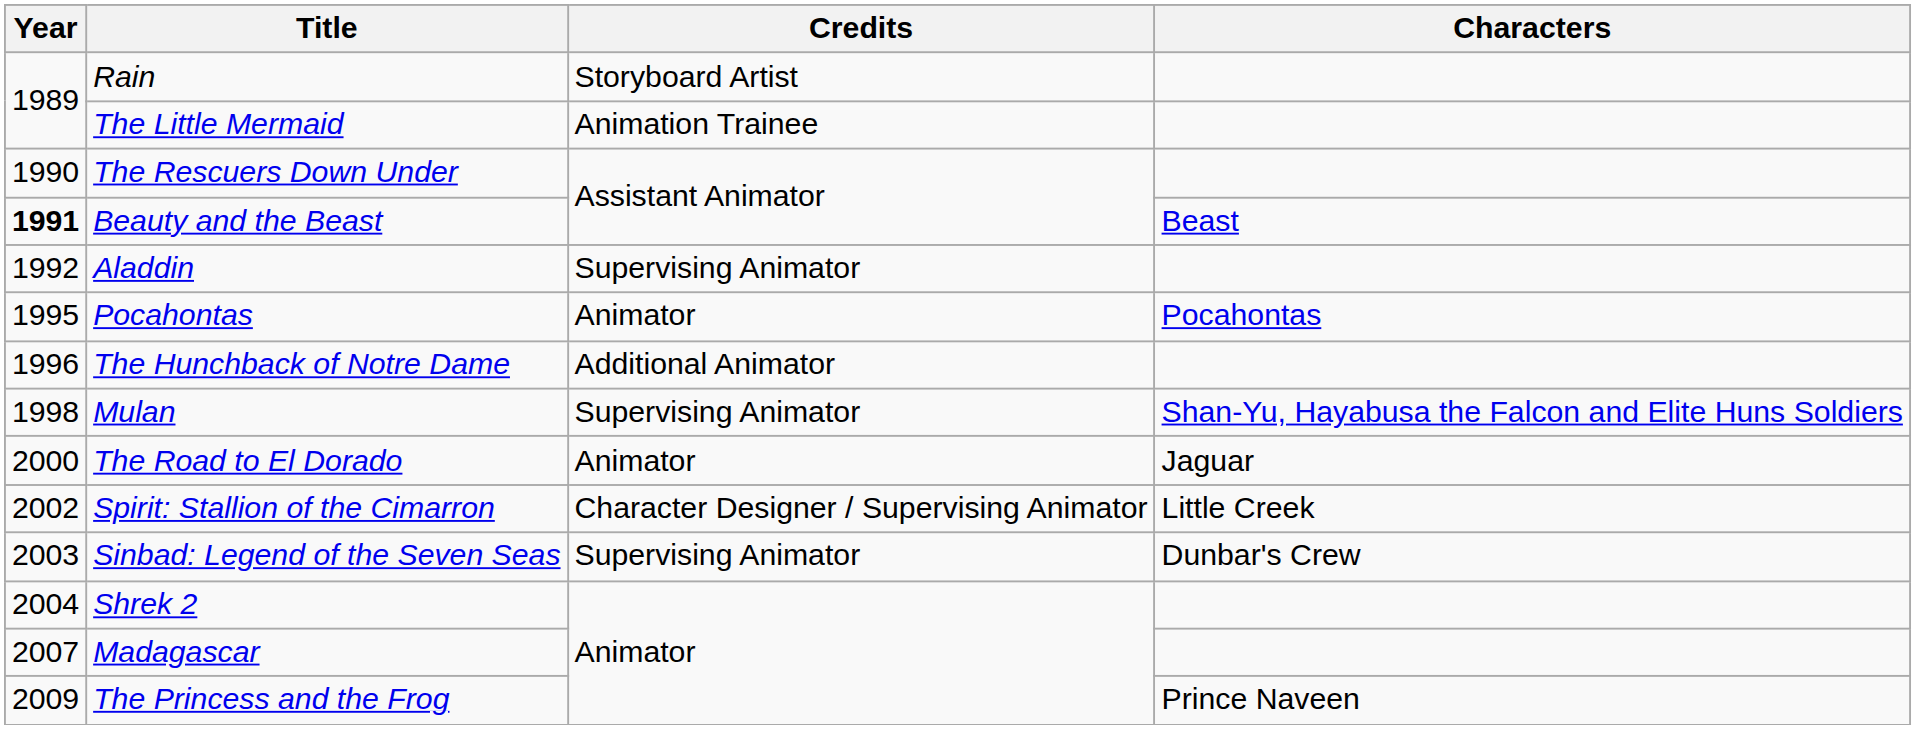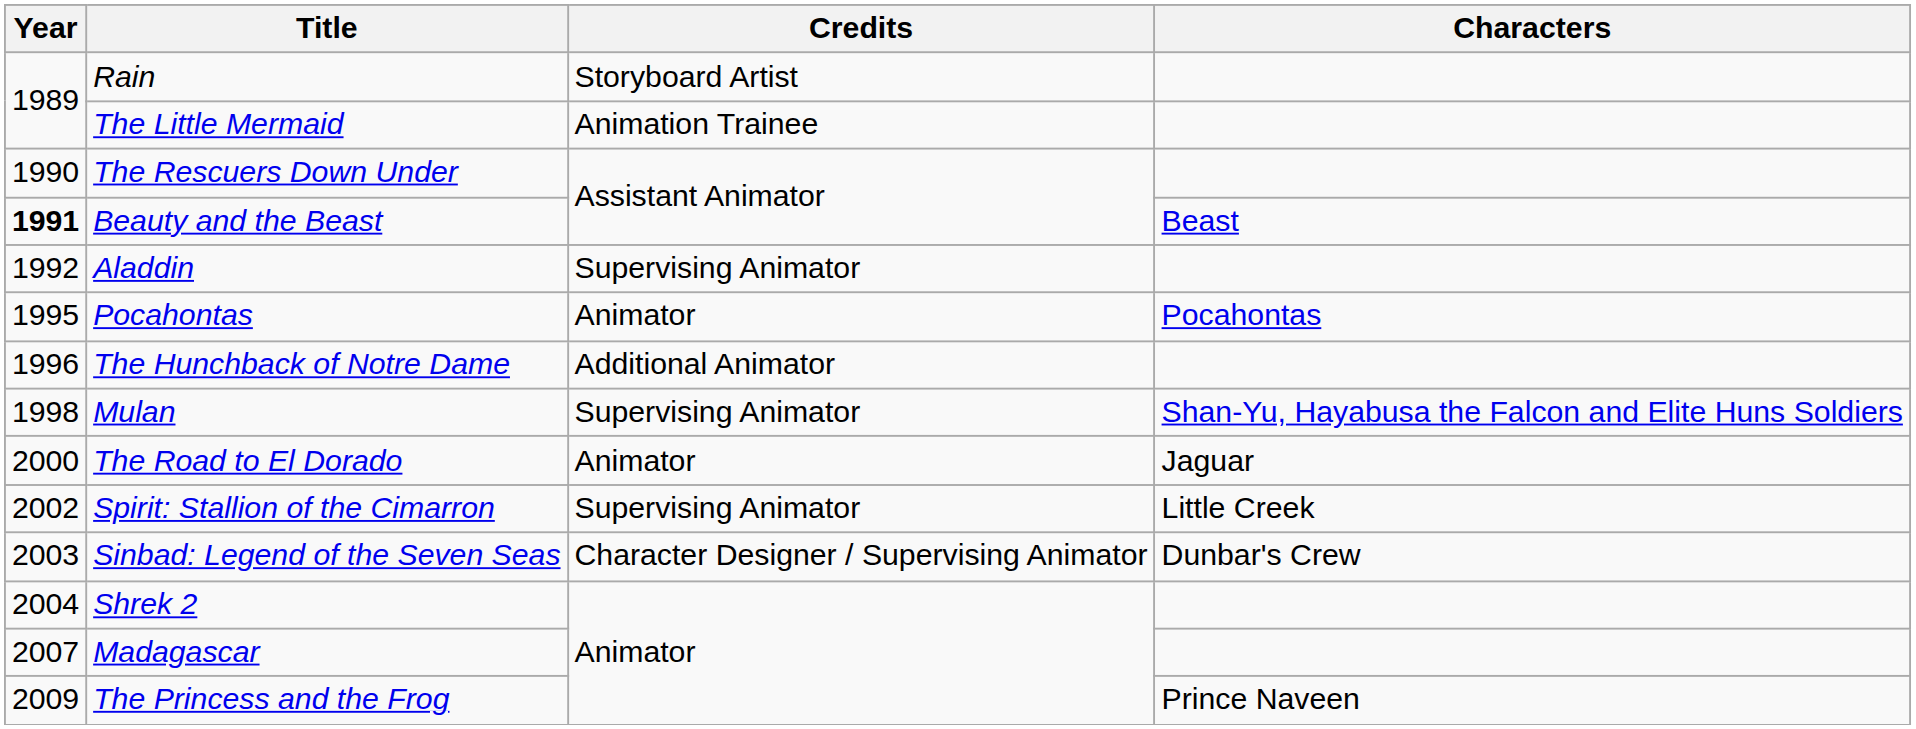 <table class="wikitable sortable">
 <tr>
 <th>Year</th>
 <th>Title</th>
 <th>Credits</th>
 <th>Characters</th>
 </tr>
 <tr>
 <td rowspan="2">1989</td>
 <td><em>Rain</em></td>
 <td>Storyboard Artist</td>
 <td></td>
 </tr>
 <tr>
 <td><em><a href='#'>The Little Mermaid</a></em></td>
 <td>Animation Trainee</td>
 <td></td>
 </tr>
 <tr>
 <td>1990</td>
 <td><em><a href='#'>The Rescuers Down Under</a></em></td>
 <td rowspan="2">Assistant Animator</td>
 <td></td>
 </tr>
 <tr>
 <td><strong>1991</strong></td>
 <td><em><a href='#'>Beauty and the Beast</a></em></td>
 <td><a href='#'>Beast</a></td>
 </tr>
 <tr>
 <td>1992</td>
 <td><em><a href='#'>Aladdin</a></em></td>
 <td>Supervising Animator</td>
 <td></td>
 </tr>
 <tr>
 <td>1995</td>
 <td><em><a href='#'>Pocahontas</a></em></td>
 <td>Animator</td>
 <td><a href='#'>Pocahontas</a></td>
 </tr>
 <tr>
 <td>1996</td>
 <td><em><a href='#'>The Hunchback of Notre Dame</a></em></td>
 <td>Additional Animator</td>
 <td></td>
 </tr>
 <tr>
 <td>1998</td>
 <td><em><a href='#'>Mulan</a></em></td>
 <td>Supervising Animator</td>
 <td><a href='#'>Shan-Yu, Hayabusa the Falcon and Elite Huns Soldiers</a></td>
 </tr>
 <tr>
 <td>2000</td>
 <td><em><a href='#'>The Road to El Dorado</a></em></td>
 <td>Animator</td>
 <td>Jaguar</td>
 </tr>
 <tr>
 <td>2002</td>
 <td><em><a href='#'>Spirit: Stallion of the Cimarron</a></em></td>
-<td>Character Designer / Supervising Animator</td>
+<td>Supervising Animator</td>
 <td>Little Creek</td>
 </tr>
 <tr>
 <td>2003</td>
 <td><em><a href='#'>Sinbad: Legend of the Seven Seas</a></em></td>
-<td>Supervising Animator</td>
+<td>Character Designer / Supervising Animator</td>
 <td>Dunbar's Crew</td>
 </tr>
 <tr>
 <td>2004</td>
 <td><em><a href='#'>Shrek 2</a></em></td>
 <td rowspan="3">Animator</td>
 <td></td>
 </tr>
 <tr>
 <td>2007</td>
 <td><em><a href='#'>Madagascar</a></em></td>
 <td></td>
 </tr>
 <tr>
 <td>2009</td>
 <td><em><a href='#'>The Princess and the Frog</a></em></td>
 <td>Prince Naveen</td>
 </tr>
 <tr>
 </tr>
 </table>
